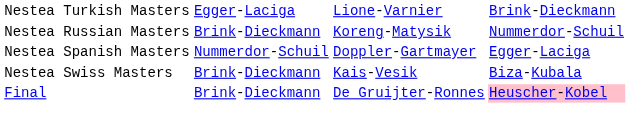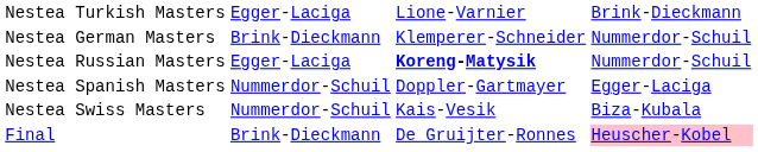 <table>
 <tr>
 <td>Nestea Turkish Masters</td>
 <td> <a href='#'>Egger</a>-<a href='#'>Laciga</a></td>
 <td> <a href='#'>Lione</a>-<a href='#'>Varnier</a></td>
 <td> <a href='#'>Brink</a>-<a href='#'>Dieckmann</a></td>
 </tr>
 <tr>
+<td>Nestea German Masters</td>
+<td> <a href='#'>Brink</a>-<a href='#'>Dieckmann</a></td>
+<td> <a href='#'>Klemperer</a>-<a href='#'>Schneider</a></td>
+<td> <a href='#'>Nummerdor</a>-<a href='#'>Schuil</a></td>
+</tr>
+<tr>
 <td>Nestea Russian Masters</td>
-<td> <a href='#'>Brink</a>-<a href='#'>Dieckmann</a></td>
-<td> <a href='#'>Koreng</a>-<a href='#'>Matysik</a></td>
+<td> <a href='#'>Egger</a>-<a href='#'>Laciga</a></td>
+<td><strong> <a href='#'>Koreng</a>-<a href='#'>Matysik</a></strong></td>
 <td> <a href='#'>Nummerdor</a>-<a href='#'>Schuil</a></td>
 </tr>
 <tr>
 <td>Nestea Spanish Masters</td>
 <td> <a href='#'>Nummerdor</a>-<a href='#'>Schuil</a></td>
 <td> <a href='#'>Doppler</a>-<a href='#'>Gartmayer</a></td>
 <td> <a href='#'>Egger</a>-<a href='#'>Laciga</a></td>
 </tr>
 <tr>
 <td>Nestea Swiss Masters</td>
-<td> <a href='#'>Brink</a>-<a href='#'>Dieckmann</a></td>
+<td> <a href='#'>Nummerdor</a>-<a href='#'>Schuil</a></td>
 <td> <a href='#'>Kais</a>-<a href='#'>Vesik</a></td>
 <td> <a href='#'>Biza</a>-<a href='#'>Kubala</a></td>
 </tr>
 <tr>
 <td><a href='#'>Final</a></td>
 <td> <a href='#'>Brink</a>-<a href='#'>Dieckmann</a></td>
 <td> <a href='#'>De Gruijter</a>-<a href='#'>Ronnes</a></td>
 <td style="background: pink;"> <a href='#'>Heuscher</a>-<a href='#'>Kobel</a></td>
 </tr>
 </table>
